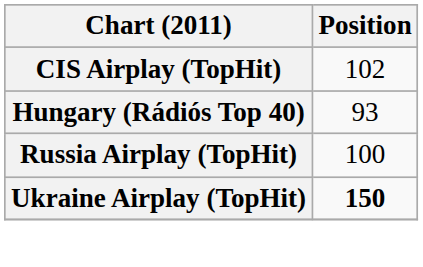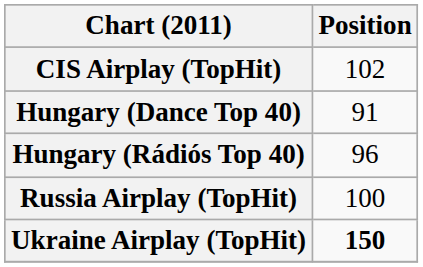 <table class="wikitable sortable plainrowheaders" style="text-align:center">
 <tr>
 <th>Chart (2011)</th>
 <th>Position</th>
 </tr>
 <tr>
 <th scope="row">CIS Airplay (TopHit)</th>
 <td>102</td>
 </tr>
 <tr>
+<th scope="row">Hungary (Dance Top 40)</th>
+<td>91</td>
+</tr>
+<tr>
 <th scope="row">Hungary (Rádiós Top 40)</th>
-<td>93</td>
+<td>96</td>
 </tr>
 <tr>
 <th scope="row">Russia Airplay (TopHit)</th>
 <td>100</td>
 </tr>
 <tr>
 <th scope="row">Ukraine Airplay (TopHit)</th>
 <td><strong>150</strong></td>
 </tr>
 <tr>
 </tr>
 </table>
